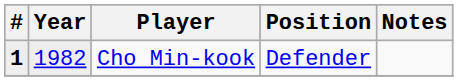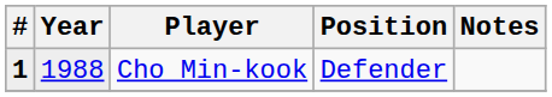 <table class="wikitable">
 <tr>
 <th>#</th>
 <th>Year</th>
 <th>Player</th>
 <th>Position</th>
 <th>Notes</th>
 </tr>
 <tr>
 <td style="background:#eeeeee"><strong>1</strong></td>
-<td style="background:#eeeeee"><a href='#'>1982</a></td>
+<td style="background:#eeeeee"><a href='#'>1988</a></td>
 <td> <a href='#'>Cho Min-kook</a></td>
 <td><a href='#'>Defender</a></td>
 <td></td>
 </tr>
 <tr>
 </tr>
 </table>
